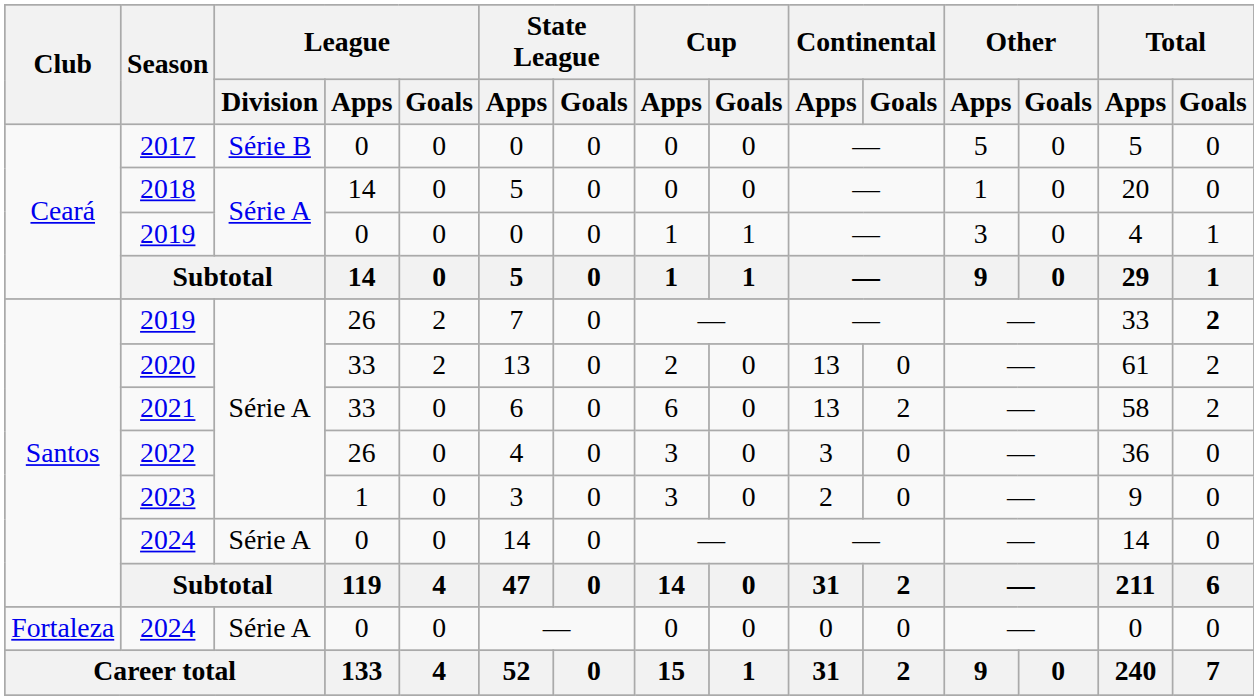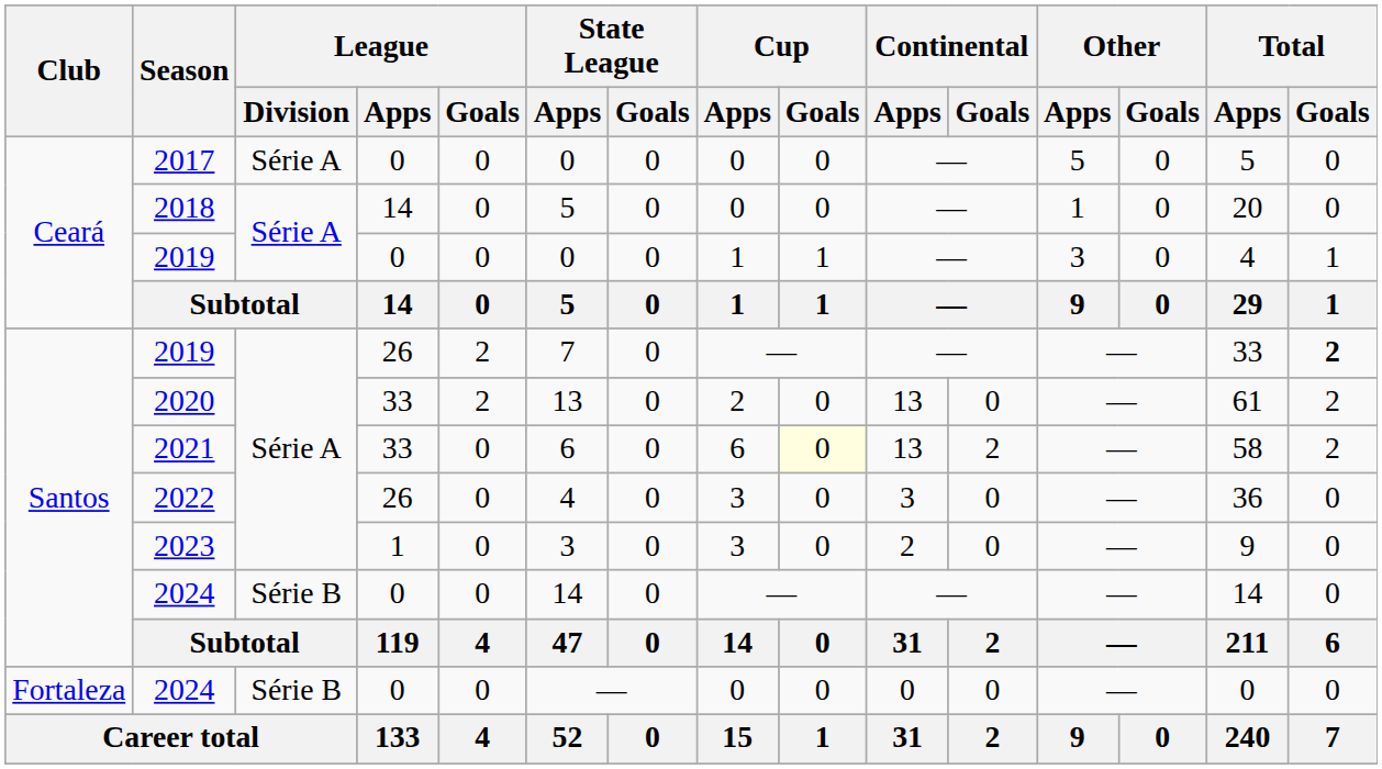 <table class="wikitable" style="text-align: center;">
 <tr>
 <th rowspan="2">Club</th>
 <th rowspan="2">Season</th>
 <th colspan="3">League</th>
 <th colspan="2">State League</th>
 <th colspan="2">Cup</th>
 <th colspan="2">Continental</th>
 <th colspan="2">Other</th>
 <th colspan="2">Total</th>
 </tr>
 <tr>
 <th>Division</th>
 <th>Apps</th>
 <th>Goals</th>
 <th>Apps</th>
 <th>Goals</th>
 <th>Apps</th>
 <th>Goals</th>
 <th>Apps</th>
 <th>Goals</th>
 <th>Apps</th>
 <th>Goals</th>
 <th>Apps</th>
 <th>Goals</th>
 </tr>
 <tr>
 <td rowspan="4" valign="center"><a href='#'>Ceará</a></td>
 <td><a href='#'>2017</a></td>
-<td><a href='#'>Série B</a></td>
+<td>Série A</td>
 <td>0</td>
 <td>0</td>
 <td>0</td>
 <td>0</td>
 <td>0</td>
 <td>0</td>
 <td colspan="2">—</td>
 <td>5</td>
 <td>0</td>
 <td>5</td>
 <td>0</td>
 </tr>
 <tr>
 <td><a href='#'>2018</a></td>
 <td rowspan="2"><a href='#'>Série A</a></td>
 <td>14</td>
 <td>0</td>
 <td>5</td>
 <td>0</td>
 <td>0</td>
 <td>0</td>
 <td colspan="2">—</td>
 <td>1</td>
 <td>0</td>
 <td>20</td>
 <td>0</td>
 </tr>
 <tr>
 <td><a href='#'>2019</a></td>
 <td>0</td>
 <td>0</td>
 <td>0</td>
 <td>0</td>
 <td>1</td>
 <td>1</td>
 <td colspan="2">—</td>
 <td>3</td>
 <td>0</td>
 <td>4</td>
 <td>1</td>
 </tr>
 <tr>
 <th colspan="2">Subtotal</th>
 <th>14</th>
 <th>0</th>
 <th>5</th>
 <th>0</th>
 <th>1</th>
 <th>1</th>
 <th colspan="2">—</th>
 <th>9</th>
 <th>0</th>
 <th>29</th>
 <th>1</th>
 </tr>
 <tr>
 <td rowspan="7"><a href='#'>Santos</a></td>
 <td><a href='#'>2019</a></td>
 <td rowspan="5">Série A</td>
 <td>26</td>
 <td>2</td>
 <td>7</td>
 <td>0</td>
 <td colspan="2">—</td>
 <td colspan="2">—</td>
 <td colspan="2">—</td>
 <td>33</td>
 <td><strong>2</strong></td>
 </tr>
 <tr>
 <td><a href='#'>2020</a></td>
 <td>33</td>
 <td>2</td>
 <td>13</td>
 <td>0</td>
 <td>2</td>
 <td>0</td>
 <td>13</td>
 <td>0</td>
 <td colspan="2">—</td>
 <td>61</td>
 <td>2</td>
 </tr>
 <tr>
 <td><a href='#'>2021</a></td>
 <td>33</td>
 <td>0</td>
 <td>6</td>
 <td>0</td>
 <td>6</td>
-<td>0</td>
+<td style="background: lightyellow;">0</td>
 <td>13</td>
 <td>2</td>
 <td colspan="2">—</td>
 <td>58</td>
 <td>2</td>
 </tr>
 <tr>
 <td><a href='#'>2022</a></td>
 <td>26</td>
 <td>0</td>
 <td>4</td>
 <td>0</td>
 <td>3</td>
 <td>0</td>
 <td>3</td>
 <td>0</td>
 <td colspan="2">—</td>
 <td>36</td>
 <td>0</td>
 </tr>
 <tr>
 <td><a href='#'>2023</a></td>
 <td>1</td>
 <td>0</td>
 <td>3</td>
 <td>0</td>
 <td>3</td>
 <td>0</td>
 <td>2</td>
 <td>0</td>
 <td colspan="2">—</td>
 <td>9</td>
 <td>0</td>
 </tr>
 <tr>
 <td><a href='#'>2024</a></td>
-<td>Série A</td>
+<td>Série B</td>
 <td>0</td>
 <td>0</td>
 <td>14</td>
 <td>0</td>
 <td colspan="2">—</td>
 <td colspan="2">—</td>
 <td colspan="2">—</td>
 <td>14</td>
 <td>0</td>
 </tr>
 <tr>
 <th colspan="2">Subtotal</th>
 <th>119</th>
 <th>4</th>
 <th>47</th>
 <th>0</th>
 <th>14</th>
 <th>0</th>
 <th>31</th>
 <th>2</th>
 <th colspan="2">—</th>
 <th>211</th>
 <th>6</th>
 </tr>
 <tr>
 <td><a href='#'>Fortaleza</a></td>
 <td><a href='#'>2024</a></td>
-<td>Série A</td>
+<td>Série B</td>
 <td>0</td>
 <td>0</td>
 <td colspan="2">—</td>
 <td>0</td>
 <td>0</td>
 <td>0</td>
 <td>0</td>
 <td colspan="2">—</td>
 <td>0</td>
 <td>0</td>
 </tr>
 <tr>
 <th colspan="3"><strong>Career total</strong></th>
 <th>133</th>
 <th>4</th>
 <th>52</th>
 <th>0</th>
 <th>15</th>
 <th>1</th>
 <th>31</th>
 <th>2</th>
 <th>9</th>
 <th>0</th>
 <th>240</th>
 <th>7</th>
 </tr>
 </table>
